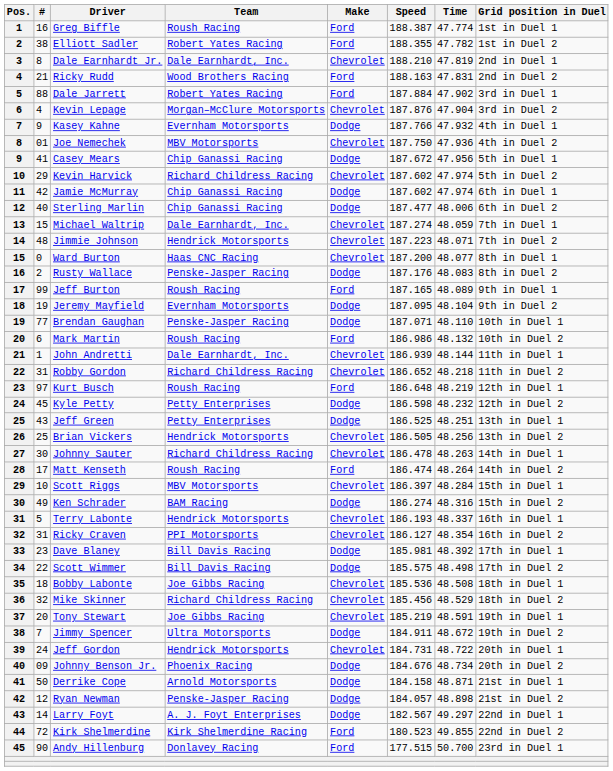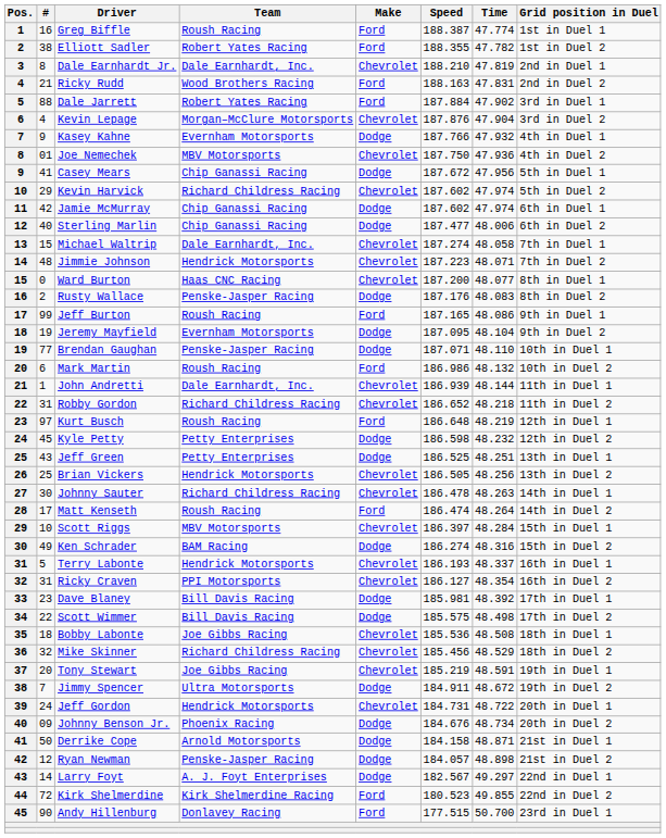 <table class="wikitable" style="font-size:95%">
 <tr>
 <th>Pos.</th>
 <th>#</th>
 <th>Driver</th>
 <th>Team</th>
 <th>Make</th>
 <th>Speed</th>
 <th>Time</th>
 <th>Grid position in Duel</th>
 </tr>
 <tr>
 <th>1</th>
 <td>16</td>
 <td><a href='#'>Greg Biffle</a></td>
 <td><a href='#'>Roush Racing</a></td>
 <td><a href='#'>Ford</a></td>
 <td>188.387</td>
 <td>47.774</td>
 <td>1st in Duel 1</td>
 </tr>
 <tr>
 <th>2</th>
 <td>38</td>
 <td><a href='#'>Elliott Sadler</a></td>
 <td><a href='#'>Robert Yates Racing</a></td>
 <td><a href='#'>Ford</a></td>
 <td>188.355</td>
 <td>47.782</td>
 <td>1st in Duel 2</td>
 </tr>
 <tr>
 <th>3</th>
 <td>8</td>
 <td><a href='#'>Dale Earnhardt Jr.</a></td>
 <td><a href='#'>Dale Earnhardt, Inc.</a></td>
 <td><a href='#'>Chevrolet</a></td>
 <td>188.210</td>
 <td>47.819</td>
 <td>2nd in Duel 1</td>
 </tr>
 <tr>
 <th>4</th>
 <td>21</td>
 <td><a href='#'>Ricky Rudd</a></td>
 <td><a href='#'>Wood Brothers Racing</a></td>
 <td><a href='#'>Ford</a></td>
 <td>188.163</td>
 <td>47.831</td>
 <td>2nd in Duel 2</td>
 </tr>
 <tr>
 <th>5</th>
 <td>88</td>
 <td><a href='#'>Dale Jarrett</a></td>
 <td><a href='#'>Robert Yates Racing</a></td>
 <td><a href='#'>Ford</a></td>
 <td>187.884</td>
 <td>47.902</td>
 <td>3rd in Duel 1</td>
 </tr>
 <tr>
 <th>6</th>
 <td>4</td>
 <td><a href='#'>Kevin Lepage</a></td>
 <td><a href='#'>Morgan–McClure Motorsports</a></td>
 <td><a href='#'>Chevrolet</a></td>
 <td>187.876</td>
 <td>47.904</td>
 <td>3rd in Duel 2</td>
 </tr>
 <tr>
 <th>7</th>
 <td>9</td>
 <td><a href='#'>Kasey Kahne</a></td>
 <td><a href='#'>Evernham Motorsports</a></td>
 <td><a href='#'>Dodge</a></td>
 <td>187.766</td>
 <td>47.932</td>
 <td>4th in Duel 1</td>
 </tr>
 <tr>
 <th>8</th>
 <td>01</td>
 <td><a href='#'>Joe Nemechek</a></td>
 <td><a href='#'>MBV Motorsports</a></td>
 <td><a href='#'>Chevrolet</a></td>
 <td>187.750</td>
 <td>47.936</td>
 <td>4th in Duel 2</td>
 </tr>
 <tr>
 <th>9</th>
 <td>41</td>
 <td><a href='#'>Casey Mears</a></td>
 <td><a href='#'>Chip Ganassi Racing</a></td>
 <td><a href='#'>Dodge</a></td>
 <td>187.672</td>
 <td>47.956</td>
 <td>5th in Duel 1</td>
 </tr>
 <tr>
 <th>10</th>
 <td>29</td>
 <td><a href='#'>Kevin Harvick</a></td>
 <td><a href='#'>Richard Childress Racing</a></td>
 <td><a href='#'>Chevrolet</a></td>
 <td>187.602</td>
 <td>47.974</td>
 <td>5th in Duel 2</td>
 </tr>
 <tr>
 <th>11</th>
 <td>42</td>
 <td><a href='#'>Jamie McMurray</a></td>
 <td><a href='#'>Chip Ganassi Racing</a></td>
 <td><a href='#'>Dodge</a></td>
 <td>187.602</td>
 <td>47.974</td>
 <td>6th in Duel 1</td>
 </tr>
 <tr>
 <th>12</th>
 <td>40</td>
 <td><a href='#'>Sterling Marlin</a></td>
 <td><a href='#'>Chip Ganassi Racing</a></td>
 <td><a href='#'>Dodge</a></td>
 <td>187.477</td>
 <td>48.006</td>
 <td>6th in Duel 2</td>
 </tr>
 <tr>
 <th>13</th>
 <td>15</td>
 <td><a href='#'>Michael Waltrip</a></td>
 <td><a href='#'>Dale Earnhardt, Inc.</a></td>
 <td><a href='#'>Chevrolet</a></td>
 <td>187.274</td>
-<td>48.059</td>
+<td>48.058</td>
 <td>7th in Duel 1</td>
 </tr>
 <tr>
 <th>14</th>
 <td>48</td>
 <td><a href='#'>Jimmie Johnson</a></td>
 <td><a href='#'>Hendrick Motorsports</a></td>
 <td><a href='#'>Chevrolet</a></td>
 <td>187.223</td>
 <td>48.071</td>
 <td>7th in Duel 2</td>
 </tr>
 <tr>
 <th>15</th>
 <td>0</td>
 <td><a href='#'>Ward Burton</a></td>
 <td><a href='#'>Haas CNC Racing</a></td>
 <td><a href='#'>Chevrolet</a></td>
 <td>187.200</td>
 <td>48.077</td>
 <td>8th in Duel 1</td>
 </tr>
 <tr>
 <th>16</th>
 <td>2</td>
 <td><a href='#'>Rusty Wallace</a></td>
 <td><a href='#'>Penske-Jasper Racing</a></td>
 <td><a href='#'>Dodge</a></td>
 <td>187.176</td>
 <td>48.083</td>
 <td>8th in Duel 2</td>
 </tr>
 <tr>
 <th>17</th>
 <td>99</td>
 <td><a href='#'>Jeff Burton</a></td>
 <td><a href='#'>Roush Racing</a></td>
 <td><a href='#'>Ford</a></td>
 <td>187.165</td>
-<td>48.089</td>
+<td>48.086</td>
 <td>9th in Duel 1</td>
 </tr>
 <tr>
 <th>18</th>
 <td>19</td>
 <td><a href='#'>Jeremy Mayfield</a></td>
 <td><a href='#'>Evernham Motorsports</a></td>
 <td><a href='#'>Dodge</a></td>
 <td>187.095</td>
 <td>48.104</td>
 <td>9th in Duel 2</td>
 </tr>
 <tr>
 <th>19</th>
 <td>77</td>
 <td><a href='#'>Brendan Gaughan</a></td>
 <td><a href='#'>Penske-Jasper Racing</a></td>
 <td><a href='#'>Dodge</a></td>
 <td>187.071</td>
 <td>48.110</td>
 <td>10th in Duel 1</td>
 </tr>
 <tr>
 <th>20</th>
 <td>6</td>
 <td><a href='#'>Mark Martin</a></td>
 <td><a href='#'>Roush Racing</a></td>
 <td><a href='#'>Ford</a></td>
 <td>186.986</td>
 <td>48.132</td>
 <td>10th in Duel 2</td>
 </tr>
 <tr>
 <th>21</th>
 <td>1</td>
 <td><a href='#'>John Andretti</a></td>
 <td><a href='#'>Dale Earnhardt, Inc.</a></td>
 <td><a href='#'>Chevrolet</a></td>
 <td>186.939</td>
 <td>48.144</td>
 <td>11th in Duel 1</td>
 </tr>
 <tr>
 <th>22</th>
 <td>31</td>
 <td><a href='#'>Robby Gordon</a></td>
 <td><a href='#'>Richard Childress Racing</a></td>
 <td><a href='#'>Chevrolet</a></td>
 <td>186.652</td>
 <td>48.218</td>
 <td>11th in Duel 2</td>
 </tr>
 <tr>
 <th>23</th>
 <td>97</td>
 <td><a href='#'>Kurt Busch</a></td>
 <td><a href='#'>Roush Racing</a></td>
 <td><a href='#'>Ford</a></td>
 <td>186.648</td>
 <td>48.219</td>
 <td>12th in Duel 1</td>
 </tr>
 <tr>
 <th>24</th>
 <td>45</td>
 <td><a href='#'>Kyle Petty</a></td>
 <td><a href='#'>Petty Enterprises</a></td>
 <td><a href='#'>Dodge</a></td>
 <td>186.598</td>
 <td>48.232</td>
 <td>12th in Duel 2</td>
 </tr>
 <tr>
 <th>25</th>
 <td>43</td>
 <td><a href='#'>Jeff Green</a></td>
 <td><a href='#'>Petty Enterprises</a></td>
 <td><a href='#'>Dodge</a></td>
 <td>186.525</td>
 <td>48.251</td>
 <td>13th in Duel 1</td>
 </tr>
 <tr>
 <th>26</th>
 <td>25</td>
 <td><a href='#'>Brian Vickers</a></td>
 <td><a href='#'>Hendrick Motorsports</a></td>
 <td><a href='#'>Chevrolet</a></td>
 <td>186.505</td>
 <td>48.256</td>
 <td>13th in Duel 2</td>
 </tr>
 <tr>
 <th>27</th>
 <td>30</td>
 <td><a href='#'>Johnny Sauter</a></td>
 <td><a href='#'>Richard Childress Racing</a></td>
 <td><a href='#'>Chevrolet</a></td>
 <td>186.478</td>
 <td>48.263</td>
 <td>14th in Duel 1</td>
 </tr>
 <tr>
 <th>28</th>
 <td>17</td>
 <td><a href='#'>Matt Kenseth</a></td>
 <td><a href='#'>Roush Racing</a></td>
 <td><a href='#'>Ford</a></td>
 <td>186.474</td>
 <td>48.264</td>
 <td>14th in Duel 2</td>
 </tr>
 <tr>
 <th>29</th>
 <td>10</td>
 <td><a href='#'>Scott Riggs</a></td>
 <td><a href='#'>MBV Motorsports</a></td>
 <td><a href='#'>Chevrolet</a></td>
 <td>186.397</td>
 <td>48.284</td>
 <td>15th in Duel 1</td>
 </tr>
 <tr>
 <th>30</th>
 <td>49</td>
 <td><a href='#'>Ken Schrader</a></td>
 <td><a href='#'>BAM Racing</a></td>
 <td><a href='#'>Dodge</a></td>
 <td>186.274</td>
 <td>48.316</td>
 <td>15th in Duel 2</td>
 </tr>
 <tr>
 <th>31</th>
 <td>5</td>
 <td><a href='#'>Terry Labonte</a></td>
 <td><a href='#'>Hendrick Motorsports</a></td>
 <td><a href='#'>Chevrolet</a></td>
 <td>186.193</td>
 <td>48.337</td>
 <td>16th in Duel 1</td>
 </tr>
 <tr>
 <th>32</th>
 <td>31</td>
 <td><a href='#'>Ricky Craven</a></td>
 <td><a href='#'>PPI Motorsports</a></td>
 <td><a href='#'>Chevrolet</a></td>
 <td>186.127</td>
 <td>48.354</td>
 <td>16th in Duel 2</td>
 </tr>
 <tr>
 <th>33</th>
 <td>23</td>
 <td><a href='#'>Dave Blaney</a></td>
 <td><a href='#'>Bill Davis Racing</a></td>
 <td><a href='#'>Dodge</a></td>
 <td>185.981</td>
 <td>48.392</td>
 <td>17th in Duel 1</td>
 </tr>
 <tr>
 <th>34</th>
 <td>22</td>
 <td><a href='#'>Scott Wimmer</a></td>
 <td><a href='#'>Bill Davis Racing</a></td>
 <td><a href='#'>Dodge</a></td>
 <td>185.575</td>
 <td>48.498</td>
 <td>17th in Duel 2</td>
 </tr>
 <tr>
 <th>35</th>
 <td>18</td>
 <td><a href='#'>Bobby Labonte</a></td>
 <td><a href='#'>Joe Gibbs Racing</a></td>
 <td><a href='#'>Chevrolet</a></td>
 <td>185.536</td>
 <td>48.508</td>
 <td>18th in Duel 1</td>
 </tr>
 <tr>
 <th>36</th>
 <td>32</td>
 <td><a href='#'>Mike Skinner</a></td>
 <td><a href='#'>Richard Childress Racing</a></td>
 <td><a href='#'>Chevrolet</a></td>
 <td>185.456</td>
 <td>48.529</td>
 <td>18th in Duel 2</td>
 </tr>
 <tr>
 <th>37</th>
 <td>20</td>
 <td><a href='#'>Tony Stewart</a></td>
 <td><a href='#'>Joe Gibbs Racing</a></td>
 <td><a href='#'>Chevrolet</a></td>
 <td>185.219</td>
 <td>48.591</td>
 <td>19th in Duel 1</td>
 </tr>
 <tr>
 <th>38</th>
 <td>7</td>
 <td><a href='#'>Jimmy Spencer</a></td>
 <td><a href='#'>Ultra Motorsports</a></td>
 <td><a href='#'>Dodge</a></td>
 <td>184.911</td>
 <td>48.672</td>
 <td>19th in Duel 2</td>
 </tr>
 <tr>
 <th>39</th>
 <td>24</td>
 <td><a href='#'>Jeff Gordon</a></td>
 <td><a href='#'>Hendrick Motorsports</a></td>
 <td><a href='#'>Chevrolet</a></td>
 <td>184.731</td>
 <td>48.722</td>
 <td>20th in Duel 1</td>
 </tr>
 <tr>
 <th>40</th>
 <td>09</td>
 <td><a href='#'>Johnny Benson Jr.</a></td>
 <td><a href='#'>Phoenix Racing</a></td>
 <td><a href='#'>Dodge</a></td>
 <td>184.676</td>
 <td>48.734</td>
 <td>20th in Duel 2</td>
 </tr>
 <tr>
 <th>41</th>
 <td>50</td>
 <td><a href='#'>Derrike Cope</a></td>
 <td><a href='#'>Arnold Motorsports</a></td>
 <td><a href='#'>Dodge</a></td>
 <td>184.158</td>
 <td>48.871</td>
 <td>21st in Duel 1</td>
 </tr>
 <tr>
 <th>42</th>
 <td>12</td>
 <td><a href='#'>Ryan Newman</a></td>
 <td><a href='#'>Penske-Jasper Racing</a></td>
 <td><a href='#'>Dodge</a></td>
 <td>184.057</td>
 <td>48.898</td>
 <td>21st in Duel 2</td>
 </tr>
 <tr>
 <th>43</th>
 <td>14</td>
 <td><a href='#'>Larry Foyt</a></td>
 <td><a href='#'>A. J. Foyt Enterprises</a></td>
 <td><a href='#'>Dodge</a></td>
 <td>182.567</td>
 <td>49.297</td>
 <td>22nd in Duel 1</td>
 </tr>
 <tr>
 <th>44</th>
 <td>72</td>
 <td><a href='#'>Kirk Shelmerdine</a></td>
 <td><a href='#'>Kirk Shelmerdine Racing</a></td>
 <td><a href='#'>Ford</a></td>
 <td>180.523</td>
 <td>49.855</td>
 <td>22nd in Duel 2</td>
 </tr>
 <tr>
 <th>45</th>
 <td>90</td>
 <td><a href='#'>Andy Hillenburg</a></td>
 <td><a href='#'>Donlavey Racing</a></td>
 <td><a href='#'>Ford</a></td>
 <td>177.515</td>
 <td>50.700</td>
 <td>23rd in Duel 1</td>
 </tr>
 <tr>
 <th colspan="8"></th>
 </tr>
 <tr>
 <th colspan="8"></th>
 </tr>
 </table>
